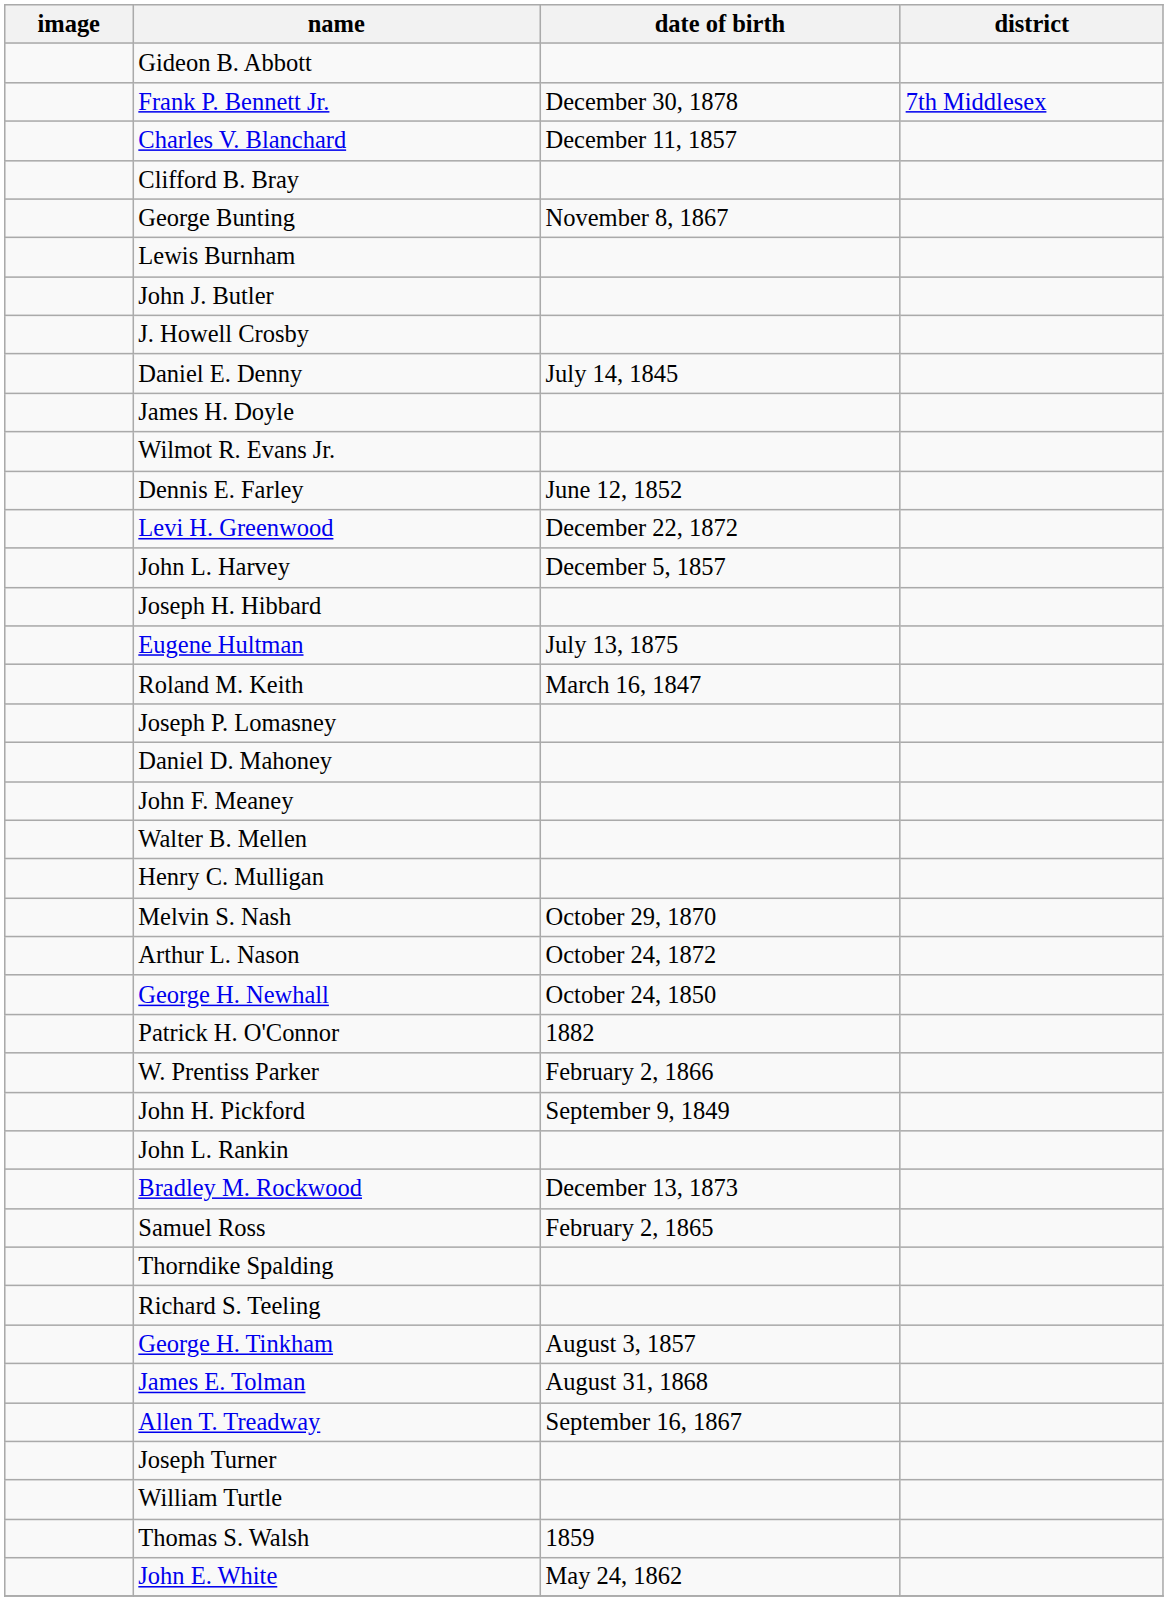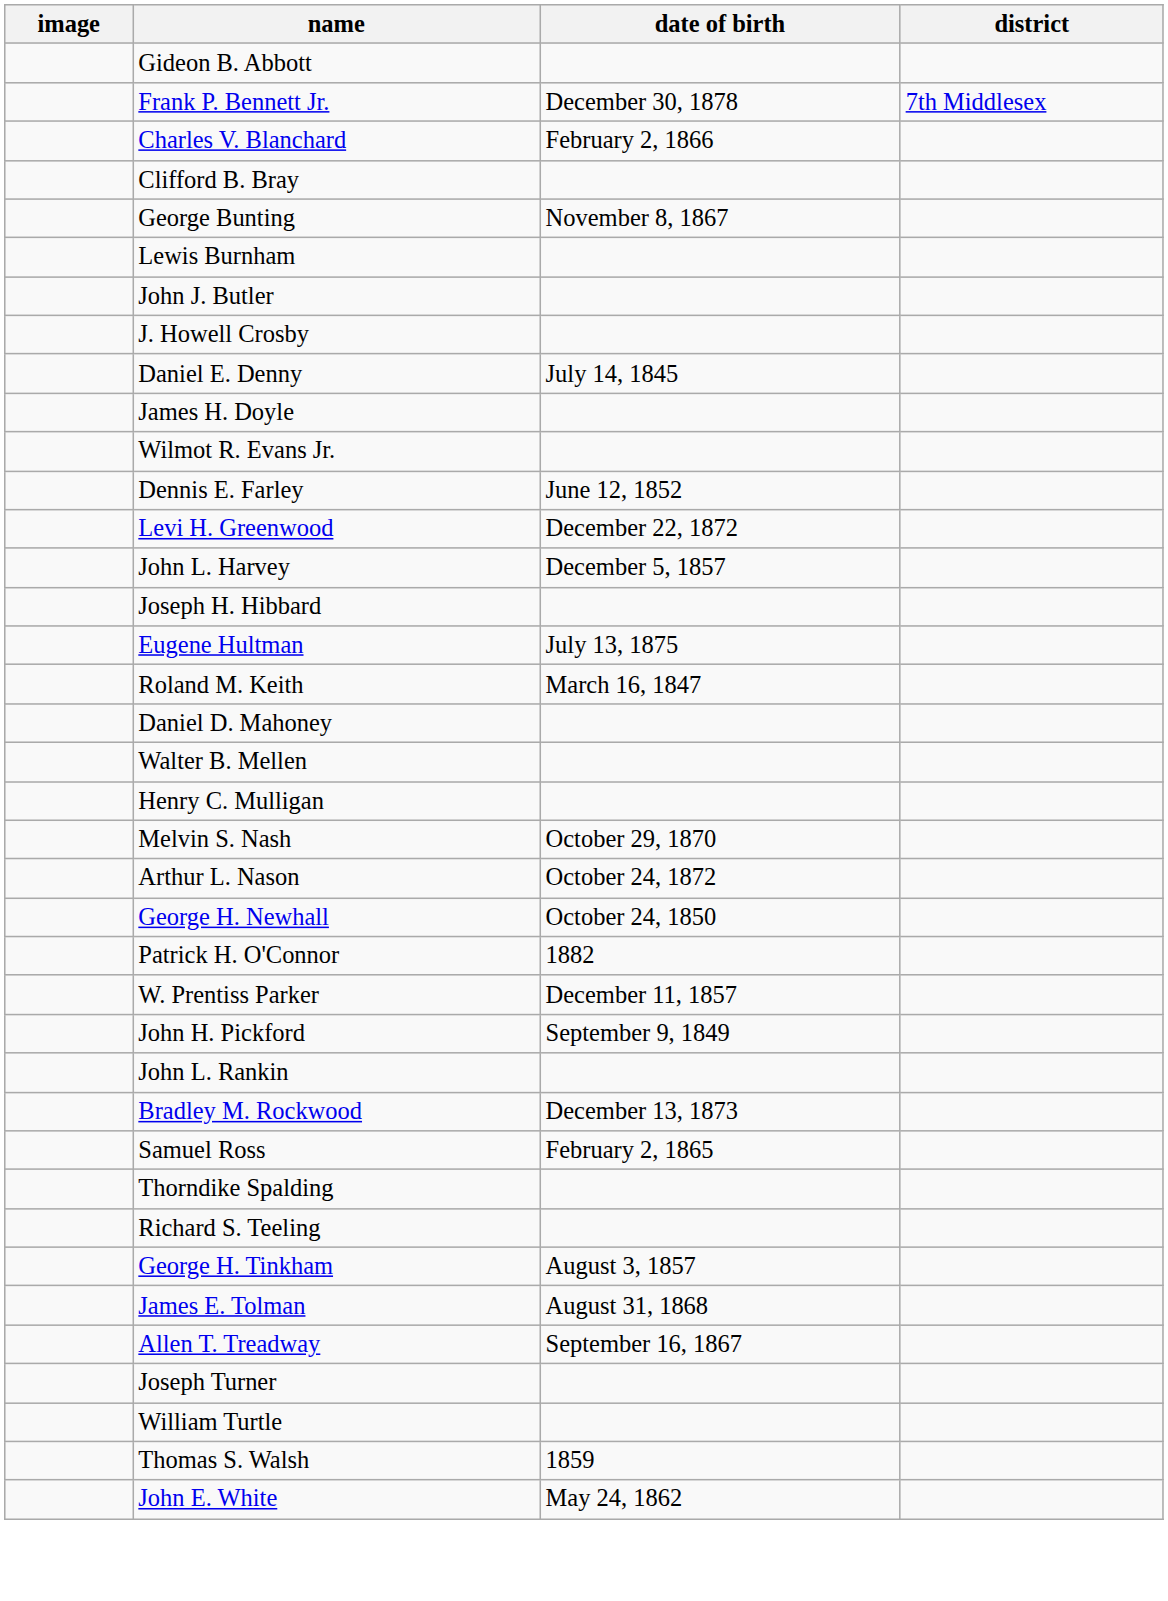 <table class='wikitable sortable' style="width:60%">
 <tr>
 <th>image</th>
 <th>name </th>
 <th data-sort-type=date>date of birth </th>
 <th>district </th>
 </tr>
 <tr>
 <td></td>
 <td>Gideon B. Abbott</td>
 <td></td>
 <td></td>
 </tr>
 <tr>
 <td></td>
 <td><a href='#'>Frank P. Bennett Jr.</a></td>
 <td>December 30, 1878</td>
 <td><a href='#'>7th Middlesex</a></td>
 </tr>
 <tr>
 <td></td>
 <td><a href='#'>Charles V. Blanchard</a></td>
-<td>December 11, 1857</td>
+<td>February 2, 1866</td>
 <td></td>
 </tr>
 <tr>
 <td></td>
 <td>Clifford B. Bray</td>
 <td></td>
 <td></td>
 </tr>
 <tr>
 <td></td>
 <td>George Bunting</td>
 <td>November 8, 1867</td>
 <td></td>
 </tr>
 <tr>
 <td></td>
 <td>Lewis Burnham</td>
 <td></td>
 <td></td>
 </tr>
 <tr>
 <td></td>
 <td>John J. Butler</td>
 <td></td>
 <td></td>
 </tr>
 <tr>
 <td></td>
 <td>J. Howell Crosby</td>
 <td></td>
 <td></td>
 </tr>
 <tr>
 <td></td>
 <td>Daniel E. Denny</td>
 <td>July 14, 1845</td>
 <td></td>
 </tr>
 <tr>
 <td></td>
 <td>James H. Doyle</td>
 <td></td>
 <td></td>
 </tr>
 <tr>
 <td></td>
 <td>Wilmot R. Evans Jr.</td>
 <td></td>
 <td></td>
 </tr>
 <tr>
 <td></td>
 <td>Dennis E. Farley</td>
 <td>June 12, 1852</td>
 <td></td>
 </tr>
 <tr>
 <td></td>
 <td><a href='#'>Levi H. Greenwood</a></td>
 <td>December 22, 1872</td>
 <td></td>
 </tr>
 <tr>
 <td></td>
 <td>John L. Harvey</td>
 <td>December 5, 1857</td>
 <td></td>
 </tr>
 <tr>
 <td></td>
 <td>Joseph H. Hibbard</td>
 <td></td>
 <td></td>
 </tr>
 <tr>
 <td></td>
 <td><a href='#'>Eugene Hultman</a></td>
 <td>July 13, 1875</td>
 <td></td>
 </tr>
 <tr>
 <td></td>
 <td>Roland M. Keith</td>
 <td>March 16, 1847</td>
 <td></td>
 </tr>
 <tr>
 <td></td>
-<td>Joseph P. Lomasney</td>
-<td></td>
-<td></td>
-</tr>
-<tr>
-<td></td>
 <td>Daniel D. Mahoney</td>
-<td></td>
-<td></td>
-</tr>
-<tr>
-<td></td>
-<td>John F. Meaney</td>
 <td></td>
 <td></td>
 </tr>
 <tr>
 <td></td>
 <td>Walter B. Mellen</td>
 <td></td>
 <td></td>
 </tr>
 <tr>
 <td></td>
 <td>Henry C. Mulligan</td>
 <td></td>
 <td></td>
 </tr>
 <tr>
 <td></td>
 <td>Melvin S. Nash</td>
 <td>October 29, 1870</td>
 <td></td>
 </tr>
 <tr>
 <td></td>
 <td>Arthur L. Nason</td>
 <td>October 24, 1872</td>
 <td></td>
 </tr>
 <tr>
 <td></td>
 <td><a href='#'>George H. Newhall</a></td>
 <td>October 24, 1850</td>
 <td></td>
 </tr>
 <tr>
 <td></td>
 <td>Patrick H. O'Connor</td>
 <td>1882</td>
 <td></td>
 </tr>
 <tr>
 <td></td>
 <td>W. Prentiss Parker</td>
-<td>February 2, 1866</td>
+<td>December 11, 1857</td>
 <td></td>
 </tr>
 <tr>
 <td></td>
 <td>John H. Pickford</td>
 <td>September 9, 1849</td>
 <td></td>
 </tr>
 <tr>
 <td></td>
 <td>John L. Rankin</td>
 <td></td>
 <td></td>
 </tr>
 <tr>
 <td></td>
 <td><a href='#'>Bradley M. Rockwood</a></td>
 <td>December 13, 1873</td>
 <td></td>
 </tr>
 <tr>
 <td></td>
 <td>Samuel Ross</td>
 <td>February 2, 1865</td>
 <td></td>
 </tr>
 <tr>
 <td></td>
 <td>Thorndike Spalding</td>
 <td></td>
 <td></td>
 </tr>
 <tr>
 <td></td>
 <td>Richard S. Teeling</td>
 <td></td>
 <td></td>
 </tr>
 <tr>
 <td></td>
 <td><a href='#'>George H. Tinkham</a></td>
 <td>August 3, 1857</td>
 <td></td>
 </tr>
 <tr>
 <td></td>
 <td><a href='#'>James E. Tolman</a></td>
 <td>August 31, 1868</td>
 <td></td>
 </tr>
 <tr>
 <td></td>
 <td><a href='#'>Allen T. Treadway</a></td>
 <td>September 16, 1867</td>
 <td></td>
 </tr>
 <tr>
 <td></td>
 <td>Joseph Turner</td>
 <td></td>
 <td></td>
 </tr>
 <tr>
 <td></td>
 <td>William Turtle</td>
 <td></td>
 <td></td>
 </tr>
 <tr>
 <td></td>
 <td>Thomas S. Walsh</td>
 <td>1859</td>
 <td></td>
 </tr>
 <tr>
 <td></td>
 <td><a href='#'>John E. White</a></td>
 <td>May 24, 1862</td>
 <td></td>
 </tr>
 <tr>
 </tr>
 </table>
